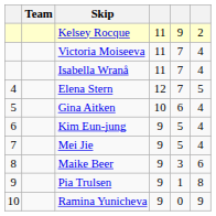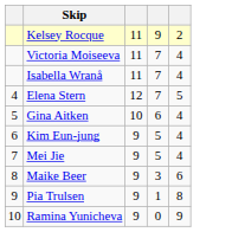 <table class=wikitable style="text-align: center;">
 <tr>
 <th></th>
-<th>Team</th>
 <th>Skip</th>
 <th width=20></th>
 <th width=20></th>
 <th width=20></th>
 </tr>
 <tr style="background:#ffc;">
 <td></td>
-<td align="left"></td>
 <td align="left"><a href='#'>Kelsey Rocque</a></td>
 <td>11</td>
 <td>9</td>
 <td>2</td>
 </tr>
 <tr>
 <td></td>
-<td align="left"></td>
 <td align="left"><a href='#'>Victoria Moiseeva</a></td>
 <td>11</td>
 <td>7</td>
 <td>4</td>
 </tr>
 <tr>
 <td></td>
-<td align="left"></td>
 <td align="left"><a href='#'>Isabella Wranå</a></td>
 <td>11</td>
 <td>7</td>
 <td>4</td>
 </tr>
 <tr>
 <td>4</td>
-<td align="left"></td>
 <td align="left"><a href='#'>Elena Stern</a></td>
 <td>12</td>
 <td>7</td>
 <td>5</td>
 </tr>
 <tr>
 <td>5</td>
-<td align="left"></td>
 <td align="left"><a href='#'>Gina Aitken</a></td>
 <td>10</td>
 <td>6</td>
 <td>4</td>
 </tr>
 <tr>
 <td>6</td>
-<td align="left"></td>
 <td align="left"><a href='#'>Kim Eun-jung</a></td>
 <td>9</td>
 <td>5</td>
 <td>4</td>
 </tr>
 <tr>
 <td>7</td>
-<td align="left"></td>
 <td align="left"><a href='#'>Mei Jie</a></td>
 <td>9</td>
 <td>5</td>
 <td>4</td>
 </tr>
 <tr>
 <td>8</td>
-<td align="left"></td>
 <td align="left"><a href='#'>Maike Beer</a></td>
 <td>9</td>
 <td>3</td>
 <td>6</td>
 </tr>
 <tr>
 <td>9</td>
-<td align="left"></td>
 <td align="left"><a href='#'>Pia Trulsen</a></td>
 <td>9</td>
 <td>1</td>
 <td>8</td>
 </tr>
 <tr>
 <td>10</td>
-<td align="left"></td>
 <td align="left"><a href='#'>Ramina Yunicheva</a></td>
 <td>9</td>
 <td>0</td>
 <td>9</td>
 </tr>
 </table>
